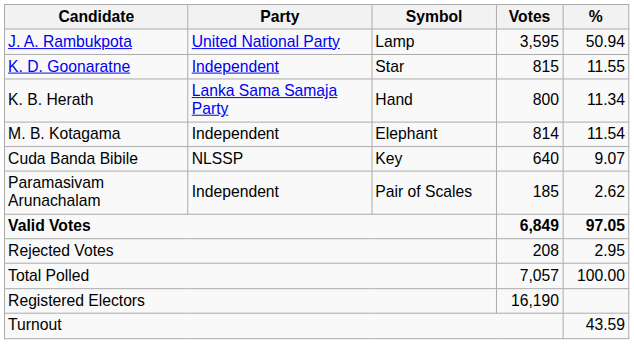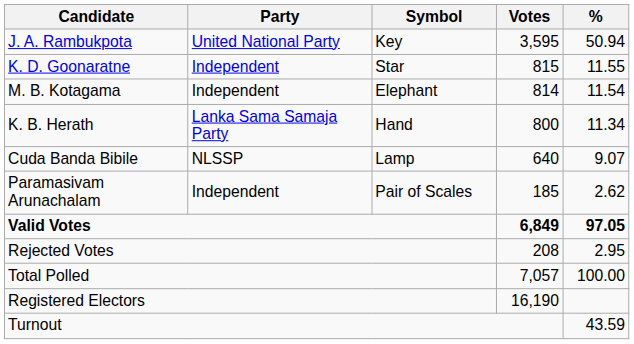 <table class="wikitable" border="1" style="text-align:right;">
 <tr>
 <th align=left width="180">Candidate</th>
 <th align=left width="180">Party</th>
 <th align=left width="120">Symbol</th>
 <th align=left width="60">Votes</th>
 <th align=left width="60">%</th>
 </tr>
 <tr>
 <td align=left><a href='#'>J. A. Rambukpota</a></td>
 <td align=left><a href='#'>United National Party</a></td>
-<td align=left>Lamp</td>
+<td align=Left>Key</td>
 <td align=right>3,595</td>
 <td align=right>50.94</td>
 </tr>
 <tr>
 <td align=left><a href='#'>K. D. Goonaratne</a></td>
 <td align=left><a href='#'>Independent</a></td>
 <td align=left>Star</td>
 <td align=right>815</td>
 <td>11.55</td>
 </tr>
 <tr>
+<td align=left>M. B. Kotagama</td>
+<td align=left>Independent</td>
+<td align=left>Elephant</td>
+<td align=right>814</td>
+<td>11.54</td>
+</tr>
+<tr>
 <td align=left>K. B. Herath</td>
 <td align=left><a href='#'>Lanka Sama Samaja Party</a></td>
 <td align=left>Hand</td>
 <td align=right>800</td>
 <td>11.34</td>
 </tr>
 <tr>
-<td align=left>M. B. Kotagama</td>
-<td align=left>Independent</td>
-<td align=left>Elephant</td>
-<td align=right>814</td>
-<td>11.54</td>
-</tr>
-<tr>
 <td align=left>Cuda Banda Bibile</td>
 <td align=left>NLSSP</td>
-<td align=Left>Key</td>
+<td align=left>Lamp</td>
 <td>640</td>
 <td>9.07</td>
 </tr>
 <tr>
 <td align=left>Paramasivam Arunachalam</td>
 <td align=left>Independent</td>
 <td align=left>Pair of Scales</td>
 <td>185</td>
 <td>2.62</td>
 </tr>
 <tr>
 <td align=left colspan=3><strong>Valid Votes</strong></td>
 <td align=right><strong>6,849</strong></td>
 <td><strong>97.05</strong></td>
 </tr>
 <tr>
 <td align=left colspan=3>Rejected Votes</td>
 <td align=right>208</td>
 <td>2.95</td>
 </tr>
 <tr>
 <td align=left colspan=3>Total Polled</td>
 <td align=right>7,057</td>
 <td align=right>100.00</td>
 </tr>
 <tr>
 <td align=left colspan=3>Registered Electors</td>
 <td align=right>16,190</td>
 <td></td>
 </tr>
 <tr>
 <td align=left colspan=4>Turnout</td>
 <td align=right>43.59</td>
 </tr>
 </table>
